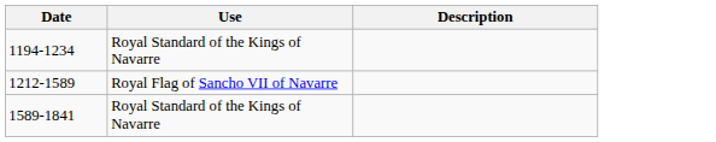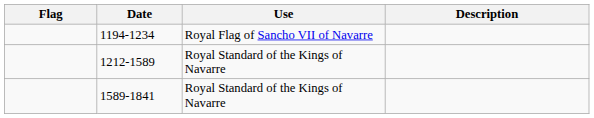 <table class="wikitable">
 <tr>
+<th width="110">Flag</th>
 <th width="100">Date</th>
 <th width="250">Use</th>
 <th width="250">Description</th>
 </tr>
 <tr>
+<td></td>
 <td>1194-1234</td>
+<td>Royal Flag of <a href='#'>Sancho VII of Navarre</a></td>
+<td></td>
+</tr>
+<tr>
+<td></td>
+<td>1212-1589</td>
 <td>Royal Standard of the Kings of Navarre</td>
 <td></td>
 </tr>
 <tr>
-<td>1212-1589</td>
-<td>Royal Flag of <a href='#'>Sancho VII of Navarre</a></td>
 <td></td>
-</tr>
-<tr>
 <td>1589-1841</td>
 <td>Royal Standard of the Kings of Navarre</td>
 <td></td>
 </tr>
 </table>
